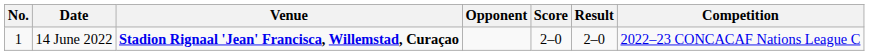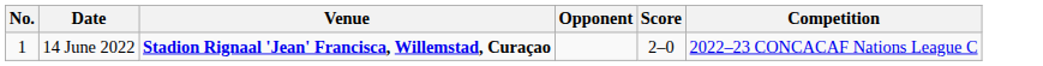 <table class="wikitable sortable">
 <tr>
 <th scope="col">No.</th>
 <th scope="col">Date</th>
 <th scope="col">Venue</th>
 <th scope="col">Opponent</th>
 <th scope="col">Score</th>
-<th scope="col">Result</th>
 <th scope="col">Competition</th>
 </tr>
 <tr>
 <td style="text-align:center">1</td>
 <td>14 June 2022</td>
 <td><strong><a href='#'>Stadion Rignaal 'Jean' Francisca</a>, <a href='#'>Willemstad</a>, Curaçao</strong></td>
 <td></td>
 <td style="text-align:center">2–0</td>
-<td style="text-align:center">2–0</td>
 <td><a href='#'>2022–23 CONCACAF Nations League C</a></td>
 </tr>
 </table>
